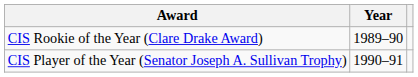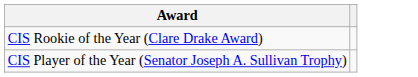 <table class="wikitable">
 <tr>
 <th>Award</th>
-<th>Year</th>
 <th></th>
 </tr>
 <tr>
 <td><a href='#'>CIS</a> Rookie of the Year (<a href='#'>Clare Drake Award</a>)</td>
-<td>1989–90</td>
 <td></td>
 </tr>
 <tr>
 <td><a href='#'>CIS</a> Player of the Year (<a href='#'>Senator Joseph A. Sullivan Trophy</a>)</td>
-<td>1990–91</td>
 <td></td>
 </tr>
 </table>
